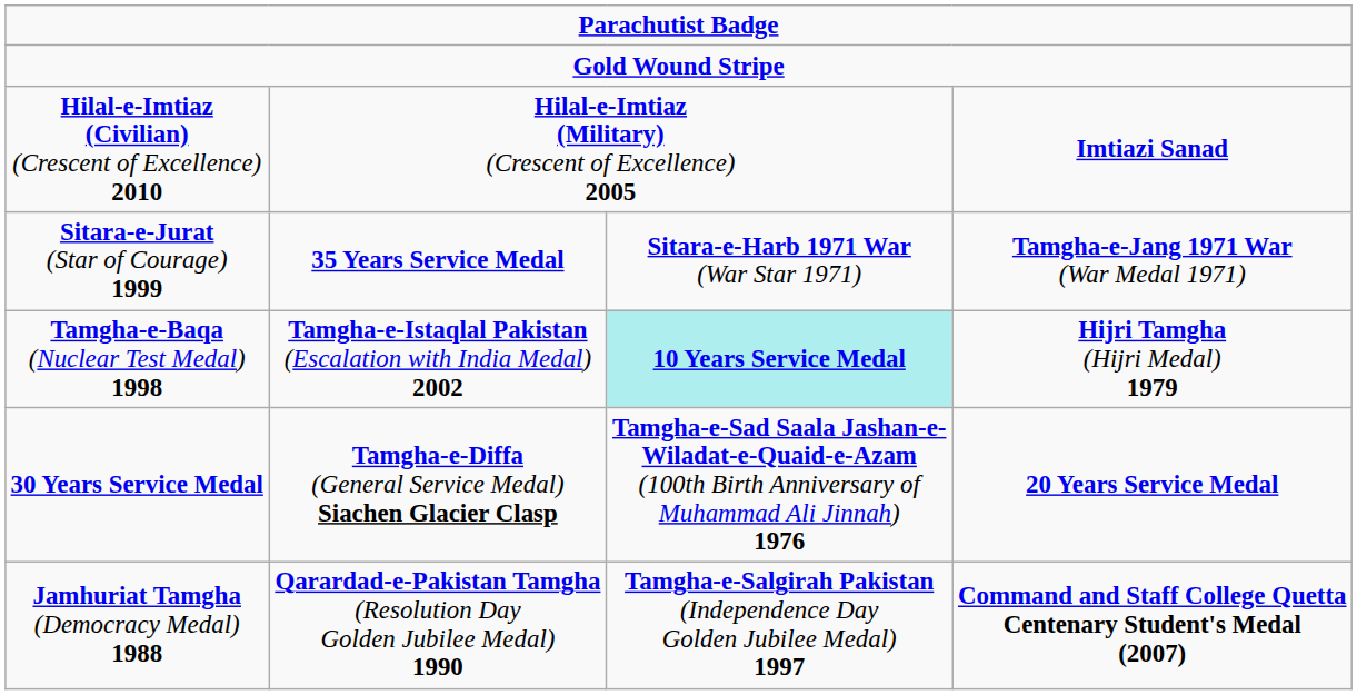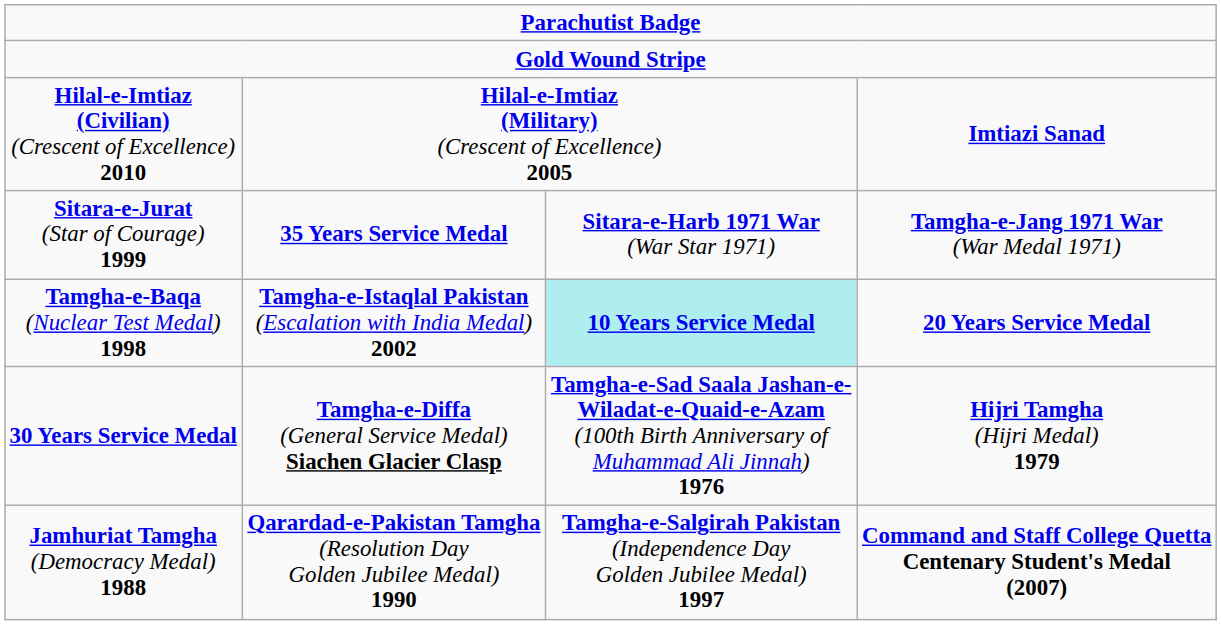 <table class="wikitable" style="margin:1em auto; text-align:center;">
 <tr>
 <td colspan="4"><strong><a href='#'>Parachutist Badge</a></strong></td>
 </tr>
 <tr>
 <td colspan="4"><strong><a href='#'>Gold Wound Stripe</a></strong></td>
 </tr>
 <tr>
 <td><strong><a href='#'>Hilal-e-Imtiaz</a></strong><br><strong><a href='#'>(Civilian)</a></strong><br><em>(Crescent of Excellence)</em><br><strong>2010</strong></td>
 <td colspan="2"><strong><a href='#'>Hilal-e-Imtiaz</a></strong><br><strong><a href='#'>(Military)</a></strong><br><em>(Crescent of Excellence)</em><br><strong>2005</strong></td>
 <td colspan="2"><strong><a href='#'>Imtiazi Sanad</a></strong></td>
 </tr>
 <tr>
 <td><strong><a href='#'>Sitara-e-Jurat</a></strong><br><em>(Star of Courage)</em><br><strong>1999</strong></td>
 <td><strong><a href='#'>35 Years Service Medal</a></strong></td>
 <td><strong><a href='#'>Sitara-e-Harb 1971 War</a></strong><br><em>(War Star 1971)</em></td>
 <td><strong><a href='#'>Tamgha-e-Jang 1971 War</a></strong><br><em>(War Medal 1971)</em></td>
 </tr>
 <tr>
 <td><strong><a href='#'>Tamgha-e-Baqa</a></strong><br><em>(<a href='#'>Nuclear Test Medal</a>)</em><br><strong>1998</strong></td>
 <td><strong><a href='#'>Tamgha-e-Istaqlal Pakistan</a></strong><br><em>(<a href='#'>Escalation with India Medal</a>)</em><br><strong>2002</strong></td>
 <td style="background: paleturquoise;"><strong><a href='#'>10 Years Service Medal</a></strong></td>
-<td><strong><a href='#'>Hijri Tamgha</a></strong><br><em>(Hijri Medal)</em><br><strong>1979</strong></td>
+<td><strong><a href='#'>20 Years Service Medal</a></strong></td>
 </tr>
 <tr>
 <td><strong><a href='#'>30 Years Service Medal</a></strong></td>
 <td><strong><a href='#'>Tamgha-e-Diffa</a></strong><br><em>(General Service Medal)</em><br><strong><u>Siachen Glacier Clasp</u></strong></td>
 <td><strong><a href='#'>Tamgha-e-Sad Saala Jashan-e-</a></strong><br><strong><a href='#'>Wiladat-e-Quaid-e-Azam</a></strong><br><em>(100th Birth Anniversary of</em><br><em><a href='#'>Muhammad Ali Jinnah</a>)</em><br><strong>1976</strong></td>
-<td><strong><a href='#'>20 Years Service Medal</a></strong></td>
+<td><strong><a href='#'>Hijri Tamgha</a></strong><br><em>(Hijri Medal)</em><br><strong>1979</strong></td>
 </tr>
 <tr>
 <td><strong><a href='#'>Jamhuriat Tamgha</a></strong><br><em>(Democracy Medal)</em><br><strong>1988</strong></td>
 <td><strong><a href='#'>Qarardad-e-Pakistan Tamgha</a></strong><br><em>(Resolution Day</em><br><em>Golden Jubilee Medal)</em><br><strong>1990</strong></td>
 <td><strong><a href='#'>Tamgha-e-Salgirah Pakistan</a></strong><br><em>(Independence Day</em><br><em>Golden Jubilee Medal)</em><br><strong>1997</strong></td>
 <td><strong><a href='#'>Command and Staff College Quetta</a></strong><br><strong>Centenary Student's Medal</strong><br><strong>(2007)</strong></td>
 </tr>
 </table>
